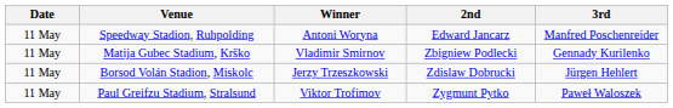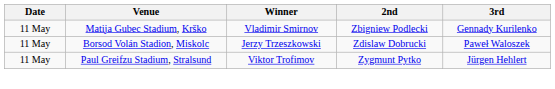 <table class="wikitable" style="text-align:center">
 <tr>
 <th width=100>Date</th>
 <th width=280>Venue</th>
 <th width=180>Winner</th>
 <th width=180>2nd</th>
 <th width=180>3rd</th>
-</tr>
-<tr>
-<td align=center>11 May</td>
-<td> <a href='#'>Speedway Stadion</a>, <a href='#'>Ruhpolding</a></td>
-<td> <a href='#'>Antoni Woryna</a></td>
-<td> <a href='#'>Edward Jancarz</a></td>
-<td> <a href='#'>Manfred Poschenreider</a></td>
 </tr>
 <tr>
 <td align=center>11 May</td>
 <td> <a href='#'>Matija Gubec Stadium</a>, <a href='#'>Krško</a></td>
 <td> <a href='#'>Vladimir Smirnov</a></td>
 <td> <a href='#'>Zbigniew Podlecki</a></td>
 <td> <a href='#'>Gennady Kurilenko</a></td>
 </tr>
 <tr>
 <td align=center>11 May</td>
 <td> <a href='#'>Borsod Volán Stadion</a>, <a href='#'>Miskolc</a></td>
 <td> <a href='#'>Jerzy Trzeszkowski</a></td>
 <td> <a href='#'>Zdislaw Dobrucki</a></td>
-<td> <a href='#'>Jürgen Hehlert</a></td>
+<td> <a href='#'>Paweł Waloszek</a></td>
 </tr>
 <tr>
 <td align=center>11 May</td>
 <td> <a href='#'>Paul Greifzu Stadium</a>, <a href='#'>Stralsund</a></td>
 <td> <a href='#'>Viktor Trofimov</a></td>
 <td> <a href='#'>Zygmunt Pytko</a></td>
-<td> <a href='#'>Paweł Waloszek</a></td>
+<td> <a href='#'>Jürgen Hehlert</a></td>
 </tr>
 </table>
